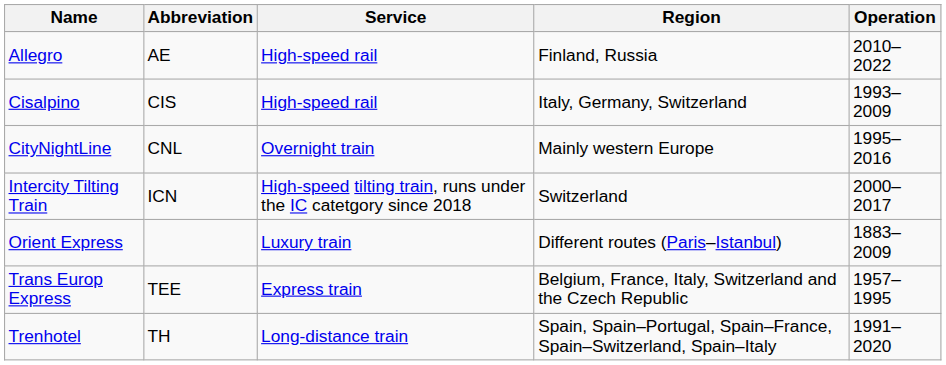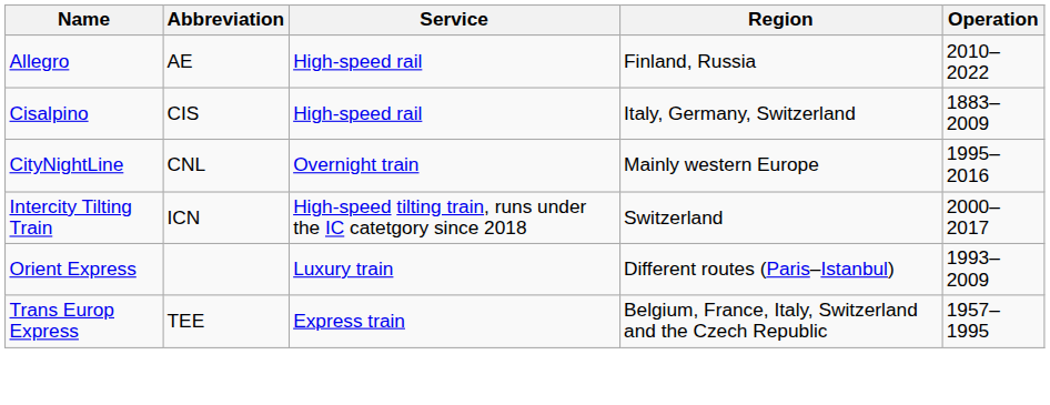 <table class="wikitable sortable">
 <tr>
 <th>Name</th>
 <th>Abbreviation</th>
 <th>Service</th>
 <th>Region</th>
 <th>Operation</th>
 </tr>
 <tr>
 <td><a href='#'>Allegro</a></td>
 <td>AE</td>
 <td><a href='#'>High-speed rail</a></td>
 <td>Finland, Russia</td>
 <td>2010–2022</td>
 </tr>
 <tr>
 <td><a href='#'>Cisalpino</a></td>
 <td>CIS</td>
 <td><a href='#'>High-speed rail</a></td>
 <td>Italy, Germany, Switzerland</td>
-<td>1993–2009</td>
+<td>1883–2009</td>
 </tr>
 <tr>
 <td><a href='#'>CityNightLine</a></td>
 <td>CNL</td>
 <td><a href='#'>Overnight train</a></td>
 <td>Mainly western Europe</td>
 <td>1995–2016</td>
 </tr>
 <tr>
 <td><a href='#'>Intercity Tilting Train</a></td>
 <td>ICN</td>
 <td><a href='#'>High-speed</a> <a href='#'>tilting train</a>, runs under the <a href='#'>IC</a> catetgory since 2018</td>
 <td>Switzerland</td>
 <td>2000–2017</td>
 </tr>
 <tr>
 <td><a href='#'>Orient Express</a></td>
 <td></td>
 <td><a href='#'>Luxury train</a></td>
 <td>Different routes (<a href='#'>Paris</a>–<a href='#'>Istanbul</a>)</td>
-<td>1883–2009</td>
+<td>1993–2009</td>
 </tr>
 <tr>
 <td><a href='#'>Trans Europ Express</a></td>
 <td>TEE</td>
 <td><a href='#'>Express train</a></td>
 <td>Belgium, France, Italy, Switzerland and the Czech Republic</td>
 <td>1957–1995</td>
 </tr>
-<tr>
-<td><a href='#'>Trenhotel</a></td>
-<td>TH</td>
-<td><a href='#'>Long-distance train</a></td>
-<td>Spain, Spain–Portugal, Spain–France, Spain–Switzerland, Spain–Italy</td>
-<td>1991–2020</td>
-</tr>
 </table>
